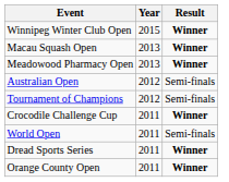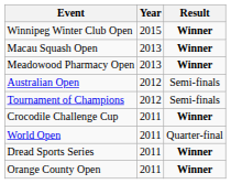 <table class="wikitable sortable">
 <tr>
 <th style="text-align:center;">Event</th>
 <th style="text-align:center;">Year</th>
 <th style="text-align:center;">Result</th>
 </tr>
 <tr>
 <td> Winnipeg Winter Club Open</td>
 <td>2015</td>
 <td style="text-align:center;"><strong>Winner</strong></td>
 </tr>
 <tr>
 <td> Macau Squash Open</td>
 <td>2013</td>
 <td style="text-align:center;"><strong>Winner</strong></td>
 </tr>
 <tr>
 <td> Meadowood Pharmacy Open</td>
 <td>2013</td>
 <td style="text-align:center;"><strong>Winner</strong></td>
 </tr>
 <tr>
 <td> <a href='#'>Australian Open</a></td>
 <td>2012</td>
 <td style="text-align:center;">Semi-finals</td>
 </tr>
 <tr>
 <td> <a href='#'>Tournament of Champions</a></td>
 <td>2012</td>
 <td style="text-align:center;">Semi-finals</td>
 </tr>
 <tr>
 <td> Crocodile Challenge Cup</td>
 <td>2011</td>
 <td style="text-align:center;"><strong>Winner</strong></td>
 </tr>
 <tr>
 <td> <a href='#'>World Open</a></td>
 <td>2011</td>
-<td style="text-align:center;">Semi-finals</td>
+<td style="text-align:center;">Quarter-final</td>
 </tr>
 <tr>
 <td> Dread Sports Series</td>
 <td>2011</td>
 <td style="text-align:center;"><strong>Winner</strong></td>
 </tr>
 <tr>
 <td> Orange County Open</td>
 <td>2011</td>
 <td style="text-align:center;"><strong>Winner</strong></td>
 </tr>
 </table>
